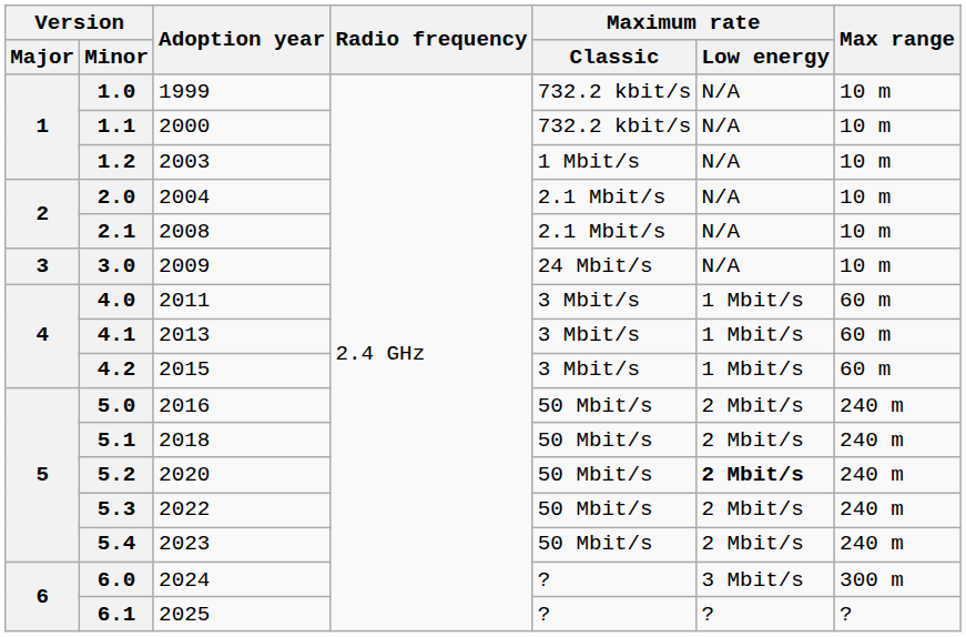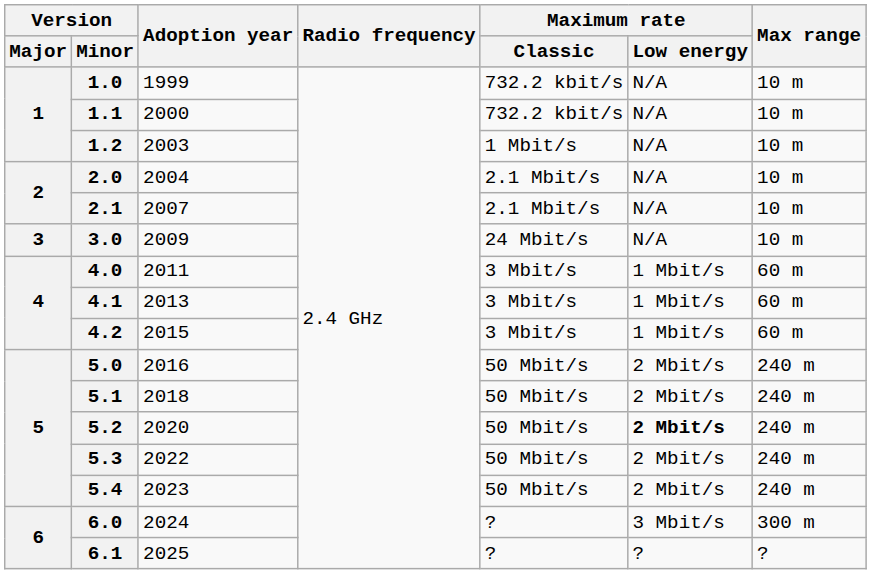 <table class="wikitable floatright mw-datatable">
 <tr>
 <th colspan="2">Version</th>
 <th rowspan="2">Adoption year</th>
 <th rowspan="2">Radio frequency</th>
 <th colspan="2">Maximum rate</th>
 <th rowspan="2">Max range</th>
 </tr>
 <tr>
 <th>Major</th>
 <th>Minor</th>
 <th>Classic</th>
 <th>Low energy</th>
 </tr>
 <tr>
 <th rowspan="3">1</th>
 <th>1.0</th>
 <td>1999</td>
 <td rowspan="16">2.4 GHz</td>
 <td>732.2 kbit/s</td>
 <td>N/A</td>
 <td>10 m</td>
 </tr>
 <tr>
 <th>1.1</th>
 <td>2000</td>
 <td>732.2 kbit/s</td>
 <td>N/A</td>
 <td>10 m</td>
 </tr>
 <tr>
 <th>1.2</th>
 <td>2003</td>
 <td>1 Mbit/s</td>
 <td>N/A</td>
 <td>10 m</td>
 </tr>
 <tr>
 <th rowspan="2">2</th>
 <th>2.0</th>
 <td>2004</td>
 <td>2.1 Mbit/s</td>
 <td>N/A</td>
 <td>10 m</td>
 </tr>
 <tr>
 <th>2.1</th>
-<td>2008</td>
+<td>2007</td>
 <td>2.1 Mbit/s</td>
 <td>N/A</td>
 <td>10 m</td>
 </tr>
 <tr>
 <th>3</th>
 <th>3.0</th>
 <td>2009</td>
 <td>24 Mbit/s</td>
 <td>N/A</td>
 <td>10 m</td>
 </tr>
 <tr>
 <th rowspan="3">4</th>
 <th>4.0</th>
 <td>2011</td>
 <td>3 Mbit/s</td>
 <td>1 Mbit/s</td>
 <td>60 m</td>
 </tr>
 <tr>
 <th>4.1</th>
 <td>2013</td>
 <td>3 Mbit/s</td>
 <td>1 Mbit/s</td>
 <td>60 m</td>
 </tr>
 <tr>
 <th>4.2</th>
 <td>2015</td>
 <td>3 Mbit/s</td>
 <td>1 Mbit/s</td>
 <td>60 m</td>
 </tr>
 <tr>
 <th rowspan="5">5</th>
 <th>5.0</th>
 <td>2016</td>
 <td>50 Mbit/s</td>
 <td>2 Mbit/s</td>
 <td>240 m</td>
 </tr>
 <tr>
 <th>5.1</th>
 <td>2018</td>
 <td>50 Mbit/s</td>
 <td>2 Mbit/s</td>
 <td>240 m</td>
 </tr>
 <tr>
 <th>5.2</th>
 <td>2020</td>
 <td>50 Mbit/s</td>
 <td><strong>2 Mbit/s</strong></td>
 <td>240 m</td>
 </tr>
 <tr>
 <th>5.3</th>
 <td>2022</td>
 <td>50 Mbit/s</td>
 <td>2 Mbit/s</td>
 <td>240 m</td>
 </tr>
 <tr>
 <th>5.4</th>
 <td>2023</td>
 <td>50 Mbit/s</td>
 <td>2 Mbit/s</td>
 <td>240 m</td>
 </tr>
 <tr>
 <th rowspan="2">6</th>
 <th>6.0</th>
 <td>2024</td>
 <td>?</td>
 <td>3 Mbit/s</td>
 <td>300 m</td>
 </tr>
 <tr>
 <th>6.1</th>
 <td>2025</td>
 <td>?</td>
 <td>?</td>
 <td>?</td>
 </tr>
 </table>
